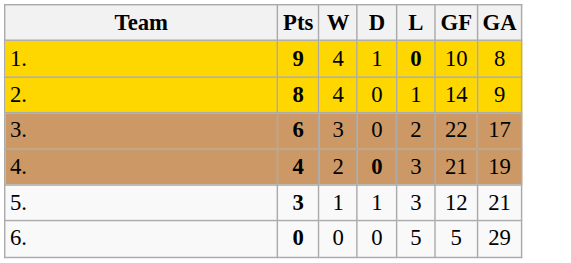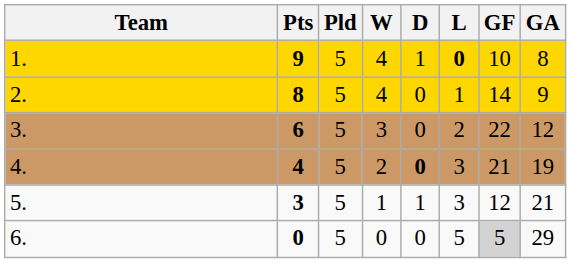 <table class="wikitable" style="text-align:center;">
 <tr>
 <th width=185>Team</th>
 <th width=20>Pts</th>
+<th width=20>Pld</th>
 <th width=20>W</th>
 <th width=20>D</th>
 <th width=20>L</th>
 <th width=20>GF</th>
 <th width=20>GA</th>
 </tr>
 <tr bgcolor=gold>
 <td align=left>1. </td>
 <td><strong>9</strong></td>
+<td>5</td>
 <td>4</td>
 <td>1</td>
 <td><strong>0</strong></td>
 <td>10</td>
 <td>8</td>
 </tr>
 <tr bgcolor=gold>
 <td align=left>2. </td>
 <td><strong>8</strong></td>
+<td>5</td>
 <td>4</td>
 <td>0</td>
 <td>1</td>
 <td>14</td>
 <td>9</td>
 </tr>
 <tr bgcolor=cc9966>
 <td align=left>3. </td>
 <td><strong>6</strong></td>
+<td>5</td>
 <td>3</td>
 <td>0</td>
 <td>2</td>
 <td>22</td>
-<td>17</td>
+<td>12</td>
 </tr>
 <tr bgcolor=cc9966>
 <td align=left>4. </td>
 <td><strong>4</strong></td>
+<td>5</td>
 <td>2</td>
 <td><strong>0</strong></td>
 <td>3</td>
 <td>21</td>
 <td>19</td>
 </tr>
 <tr>
 <td align=left>5. </td>
 <td><strong>3</strong></td>
+<td>5</td>
 <td>1</td>
 <td>1</td>
 <td>3</td>
 <td>12</td>
 <td>21</td>
 </tr>
 <tr>
 <td align=left>6. </td>
 <td><strong>0</strong></td>
+<td>5</td>
 <td>0</td>
 <td>0</td>
 <td>5</td>
-<td>5</td>
+<td style="background: lightgrey;">5</td>
 <td>29</td>
 </tr>
 </table>
